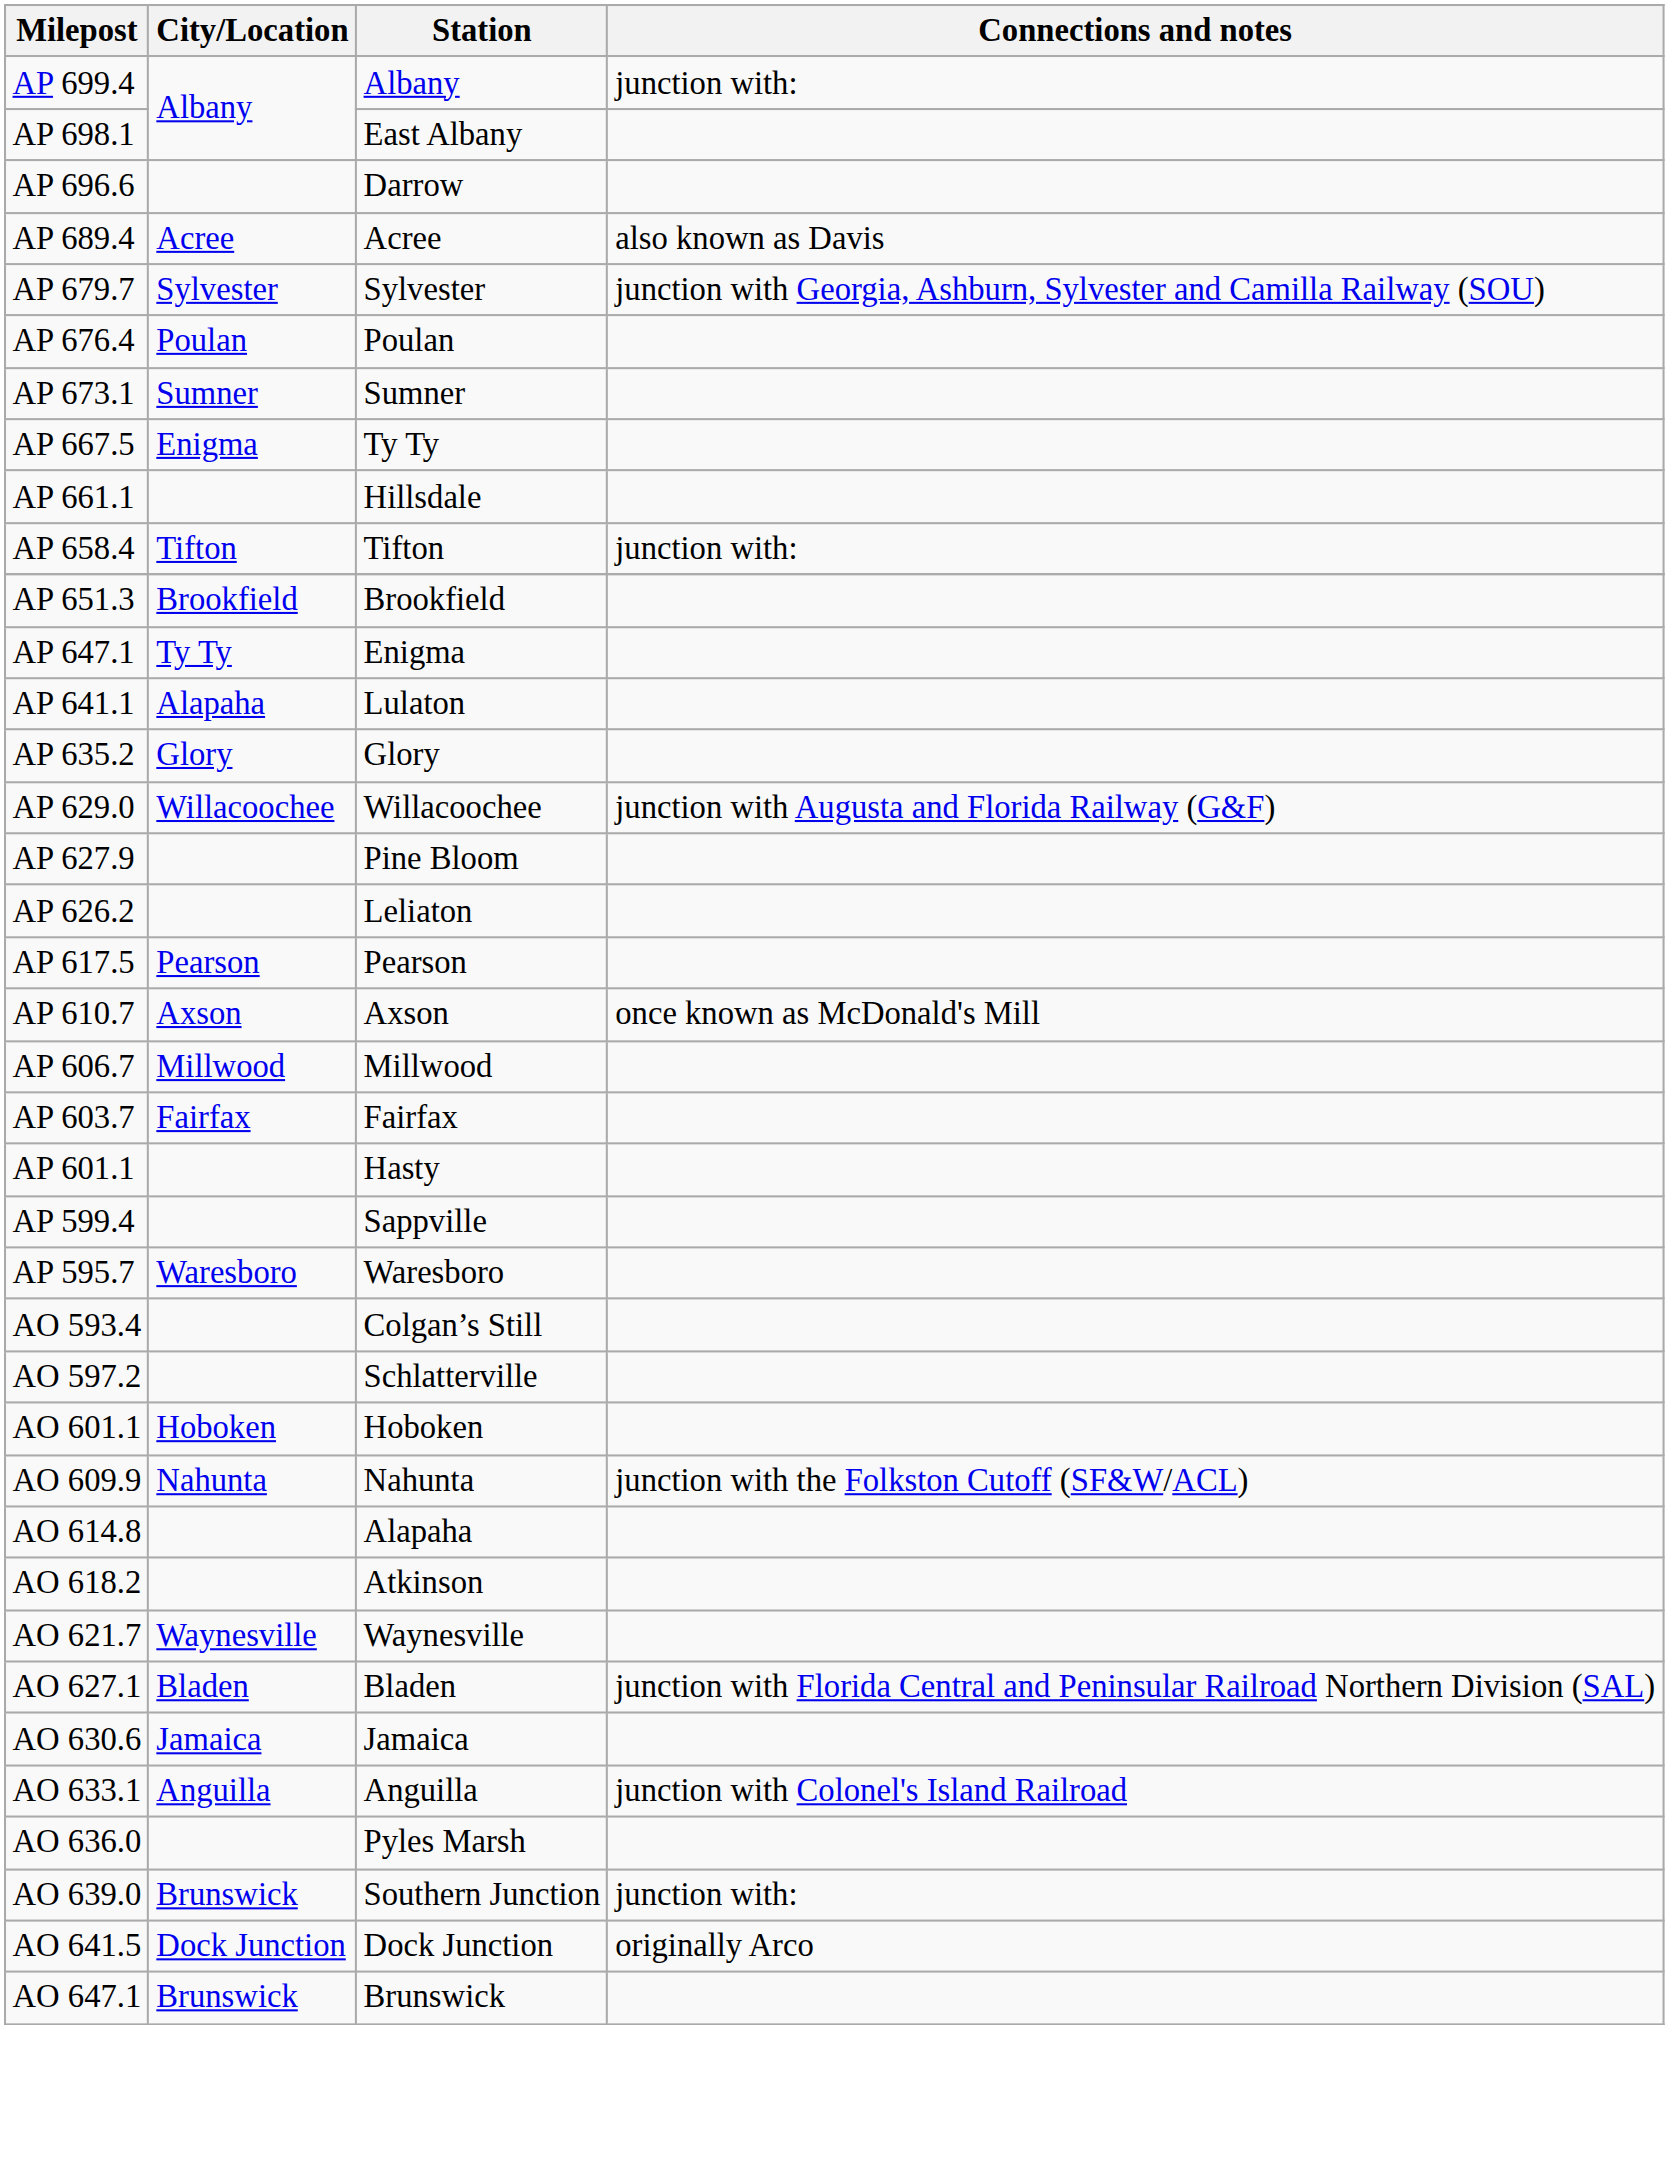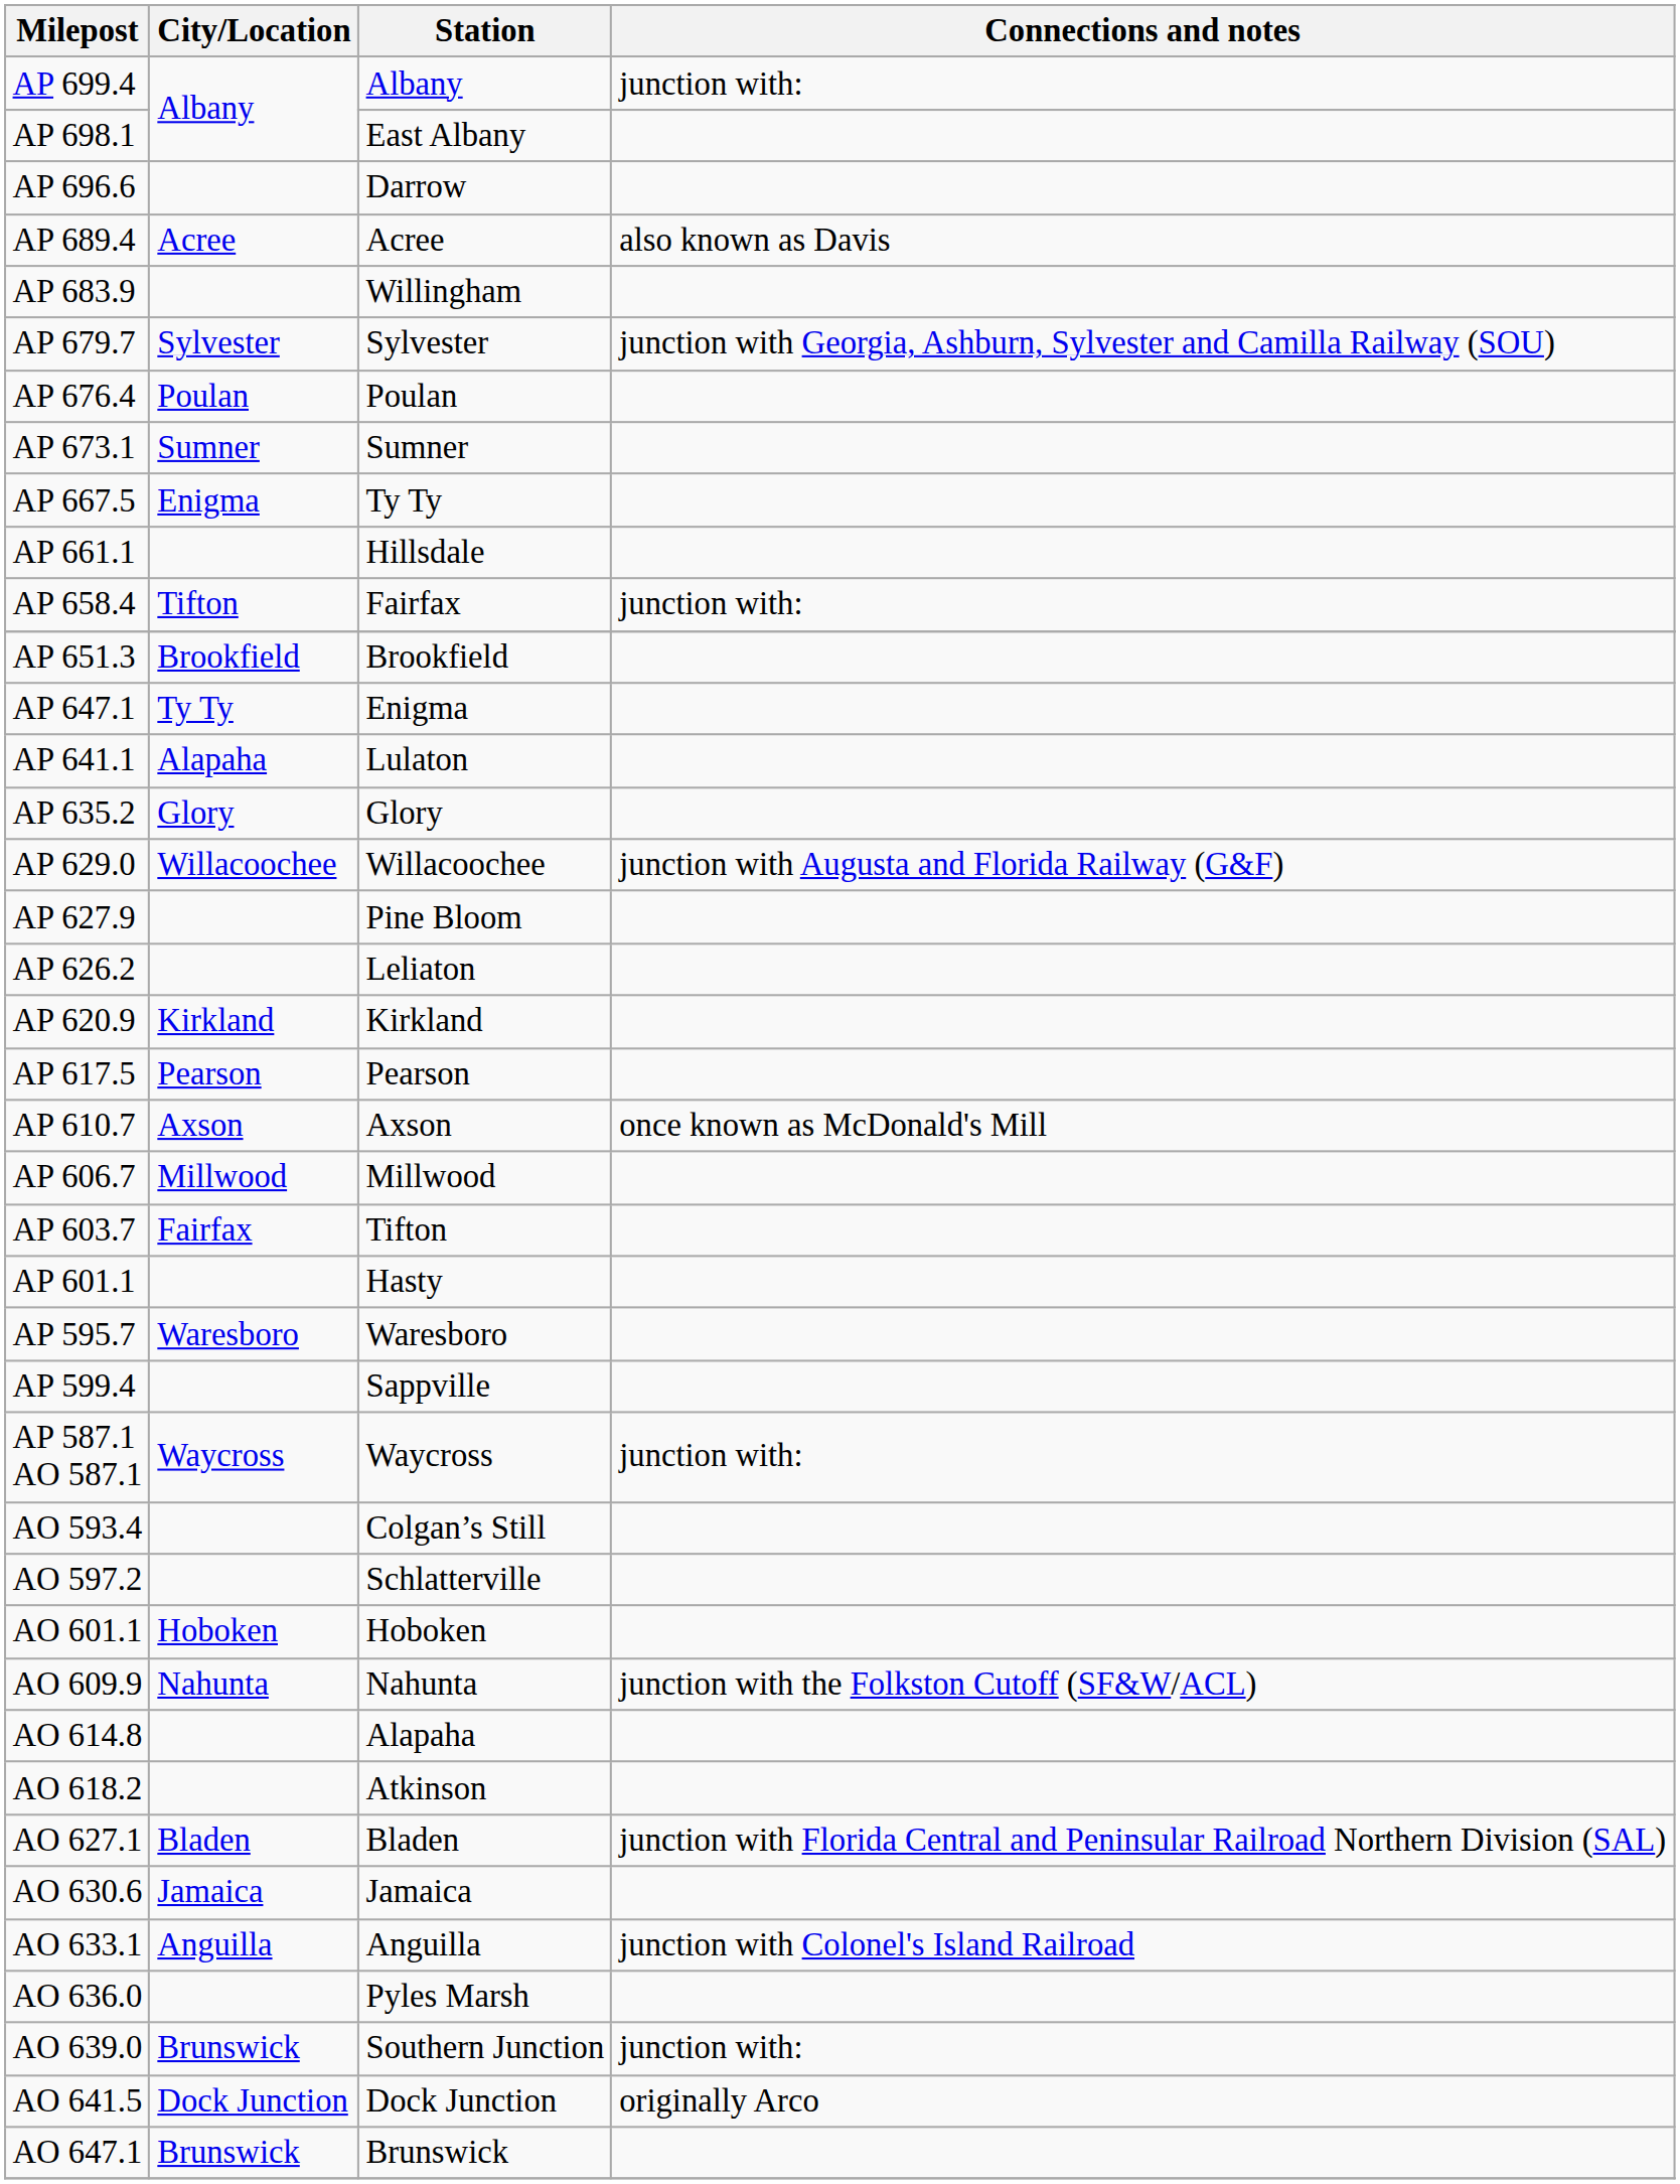 <table class="wikitable">
 <tr>
 <th>Milepost</th>
 <th>City/Location</th>
 <th>Station</th>
 <th>Connections and notes</th>
 </tr>
 <tr>
 <td><a href='#'>AP</a> 699.4</td>
 <td ! rowspan="2"><a href='#'>Albany</a></td>
 <td><a href='#'>Albany</a></td>
 <td>junction with:</td>
 </tr>
 <tr>
 <td>AP 698.1</td>
 <td>East Albany</td>
 <td></td>
 </tr>
 <tr>
 <td>AP 696.6</td>
 <td></td>
 <td>Darrow</td>
 <td></td>
 </tr>
 <tr>
 <td>AP 689.4</td>
 <td><a href='#'>Acree</a></td>
 <td>Acree</td>
 <td>also known as Davis</td>
+</tr>
+<tr>
+<td>AP 683.9</td>
+<td></td>
+<td>Willingham</td>
+<td></td>
 </tr>
 <tr>
 <td>AP 679.7</td>
 <td><a href='#'>Sylvester</a></td>
 <td>Sylvester</td>
 <td>junction with <a href='#'>Georgia, Ashburn, Sylvester and Camilla Railway</a> (<a href='#'>SOU</a>)</td>
 </tr>
 <tr>
 <td>AP 676.4</td>
 <td><a href='#'>Poulan</a></td>
 <td>Poulan</td>
 <td></td>
 </tr>
 <tr>
 <td>AP 673.1</td>
 <td><a href='#'>Sumner</a></td>
 <td>Sumner</td>
 <td></td>
 </tr>
 <tr>
 <td>AP 667.5</td>
 <td><a href='#'>Enigma</a></td>
 <td>Ty Ty</td>
 <td></td>
 </tr>
 <tr>
 <td>AP 661.1</td>
 <td></td>
 <td>Hillsdale</td>
 <td></td>
 </tr>
 <tr>
 <td>AP 658.4</td>
 <td><a href='#'>Tifton</a></td>
-<td>Tifton</td>
+<td>Fairfax</td>
 <td>junction with:</td>
 </tr>
 <tr>
 </tr>
 <tr>
 </tr>
 <tr>
 <td>AP 651.3</td>
 <td><a href='#'>Brookfield</a></td>
 <td>Brookfield</td>
 <td></td>
 </tr>
 <tr>
 <td>AP 647.1</td>
 <td><a href='#'>Ty Ty</a></td>
 <td>Enigma</td>
 <td></td>
 </tr>
 <tr>
 <td>AP 641.1</td>
 <td><a href='#'>Alapaha</a></td>
 <td>Lulaton</td>
 <td></td>
 </tr>
 <tr>
 <td>AP 635.2</td>
 <td><a href='#'>Glory</a></td>
 <td>Glory</td>
 <td></td>
 </tr>
 <tr>
 <td>AP 629.0</td>
 <td><a href='#'>Willacoochee</a></td>
 <td>Willacoochee</td>
 <td>junction with <a href='#'>Augusta and Florida Railway</a> (<a href='#'>G&F</a>)</td>
 </tr>
 <tr>
 <td>AP 627.9</td>
 <td></td>
 <td>Pine Bloom</td>
 <td></td>
 </tr>
 <tr>
 <td>AP 626.2</td>
 <td></td>
 <td>Leliaton</td>
 <td></td>
 </tr>
 <tr>
+<td>AP 620.9</td>
+<td><a href='#'>Kirkland</a></td>
+<td>Kirkland</td>
+<td></td>
+</tr>
+<tr>
 <td>AP 617.5</td>
 <td><a href='#'>Pearson</a></td>
 <td>Pearson</td>
 <td></td>
 </tr>
 <tr>
 <td>AP 610.7</td>
 <td><a href='#'>Axson</a></td>
 <td>Axson</td>
 <td>once known as McDonald's Mill</td>
 </tr>
 <tr>
 <td>AP 606.7</td>
 <td><a href='#'>Millwood</a></td>
 <td>Millwood</td>
 <td></td>
 </tr>
 <tr>
 <td>AP 603.7</td>
 <td><a href='#'>Fairfax</a></td>
-<td>Fairfax</td>
+<td>Tifton</td>
 <td></td>
 </tr>
 <tr>
 <td>AP 601.1</td>
 <td></td>
 <td>Hasty</td>
 <td></td>
 </tr>
 <tr>
+<td>AP 595.7</td>
+<td><a href='#'>Waresboro</a></td>
+<td>Waresboro</td>
+<td></td>
+</tr>
+<tr>
 <td>AP 599.4</td>
 <td></td>
 <td>Sappville</td>
 <td></td>
 </tr>
 <tr>
-<td>AP 595.7</td>
-<td><a href='#'>Waresboro</a></td>
-<td>Waresboro</td>
-<td></td>
+<td>AP 587.1<br>AO 587.1</td>
+<td><a href='#'>Waycross</a></td>
+<td>Waycross</td>
+<td>junction with:<br></td>
 </tr>
 <tr>
 <td>AO 593.4</td>
 <td></td>
 <td>Colgan’s Still</td>
 <td></td>
 </tr>
 <tr>
 <td>AO 597.2</td>
 <td></td>
 <td>Schlatterville</td>
 <td></td>
 </tr>
 <tr>
 <td>AO 601.1</td>
 <td><a href='#'>Hoboken</a></td>
 <td>Hoboken</td>
 <td></td>
 </tr>
 <tr>
 <td>AO 609.9</td>
 <td><a href='#'>Nahunta</a></td>
 <td>Nahunta</td>
 <td>junction with the <a href='#'>Folkston Cutoff</a> (<a href='#'>SF&W</a>/<a href='#'>ACL</a>)</td>
 </tr>
 <tr>
 <td>AO 614.8</td>
 <td></td>
 <td>Alapaha</td>
 <td></td>
 </tr>
 <tr>
 <td>AO 618.2</td>
 <td></td>
 <td>Atkinson</td>
-<td></td>
-</tr>
-<tr>
-<td>AO 621.7</td>
-<td><a href='#'>Waynesville</a></td>
-<td>Waynesville</td>
 <td></td>
 </tr>
 <tr>
 <td>AO 627.1</td>
 <td><a href='#'>Bladen</a></td>
 <td>Bladen</td>
 <td>junction with <a href='#'>Florida Central and Peninsular Railroad</a> Northern Division (<a href='#'>SAL</a>)</td>
 </tr>
 <tr>
 <td>AO 630.6</td>
 <td><a href='#'>Jamaica</a></td>
 <td>Jamaica</td>
 <td></td>
 </tr>
 <tr>
 <td>AO 633.1</td>
 <td><a href='#'>Anguilla</a></td>
 <td>Anguilla</td>
 <td>junction with <a href='#'>Colonel's Island Railroad</a></td>
 </tr>
 <tr>
 <td>AO 636.0</td>
 <td></td>
 <td>Pyles Marsh</td>
 <td></td>
 </tr>
 <tr>
 <td>AO 639.0</td>
 <td><a href='#'>Brunswick</a></td>
 <td>Southern Junction</td>
 <td>junction with:</td>
 </tr>
 <tr>
 <td>AO 641.5</td>
 <td><a href='#'>Dock Junction</a></td>
 <td>Dock Junction</td>
 <td>originally Arco</td>
 </tr>
 <tr>
 <td>AO 647.1</td>
 <td><a href='#'>Brunswick</a></td>
 <td>Brunswick</td>
 <td></td>
 </tr>
 <tr>
 </tr>
 </table>
